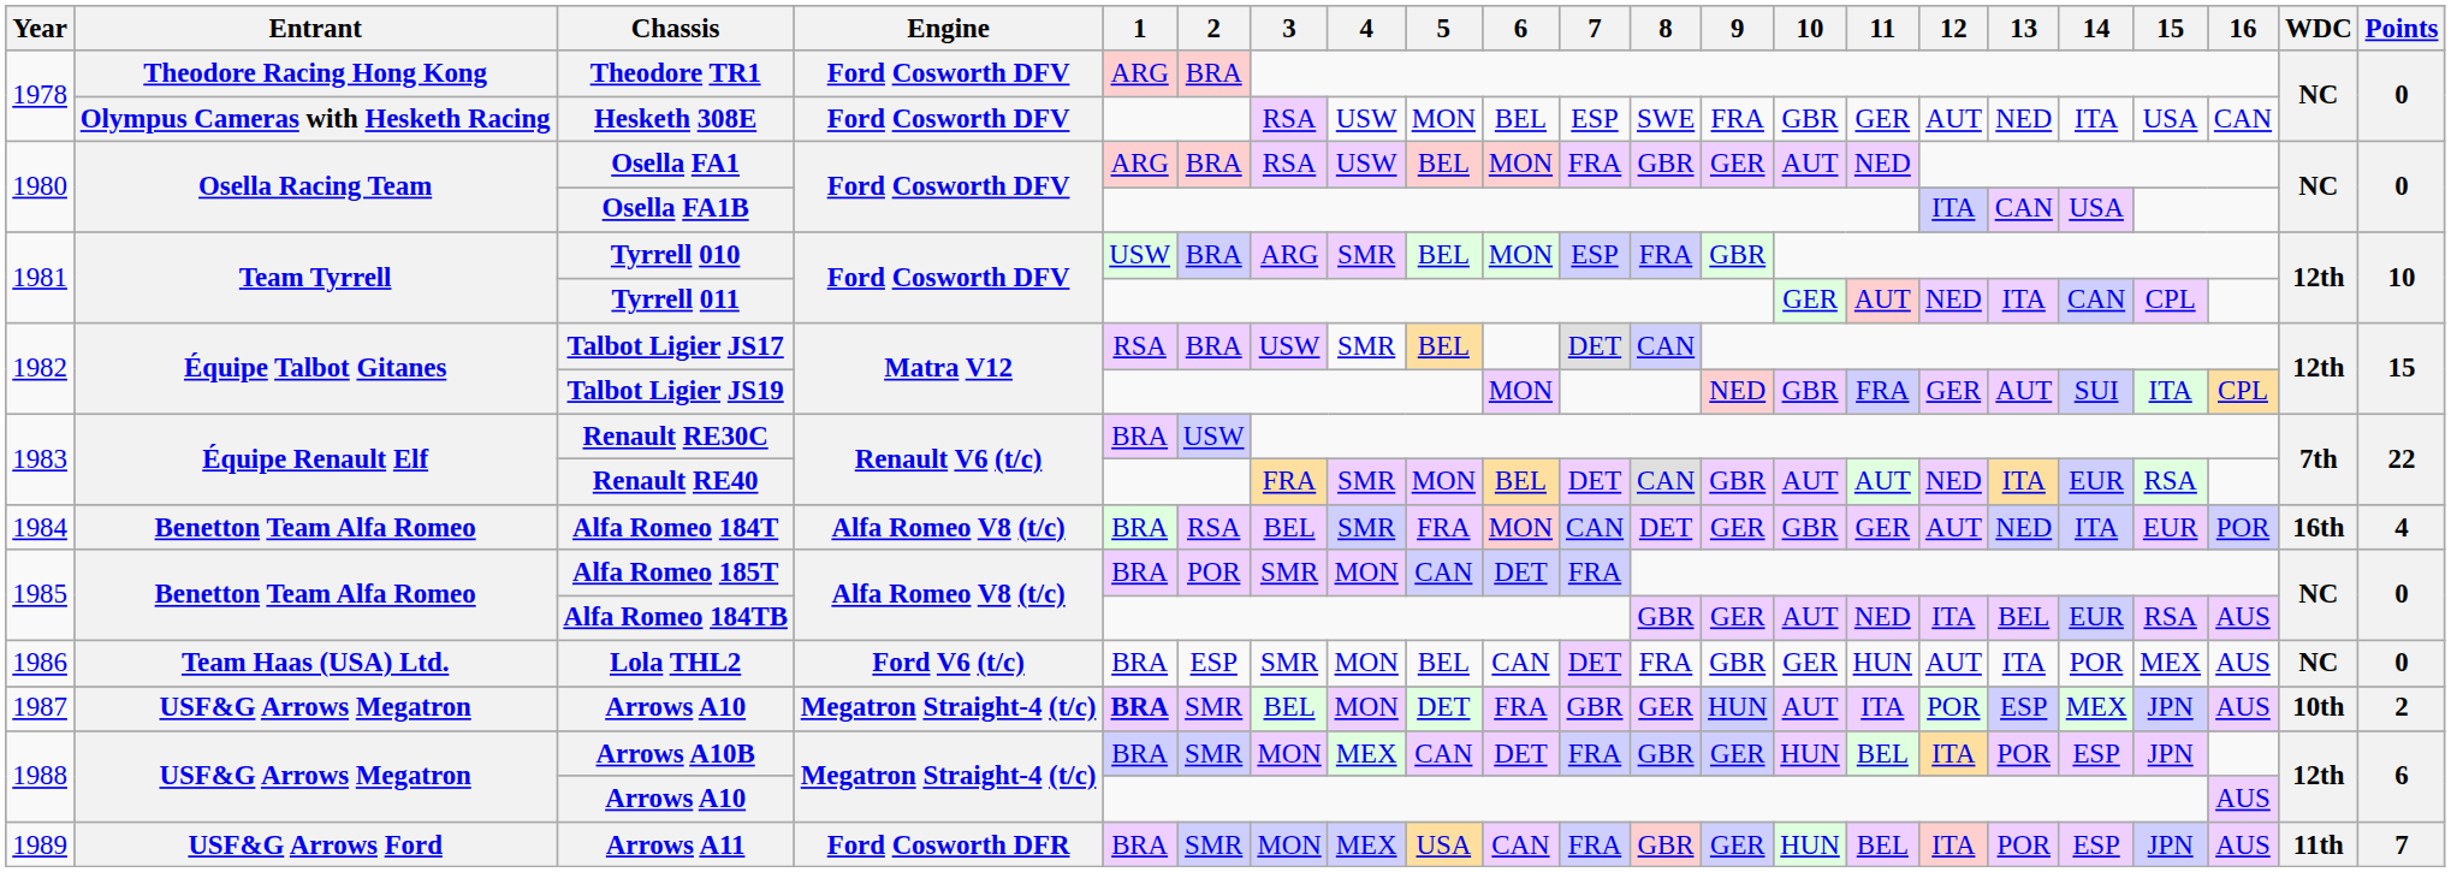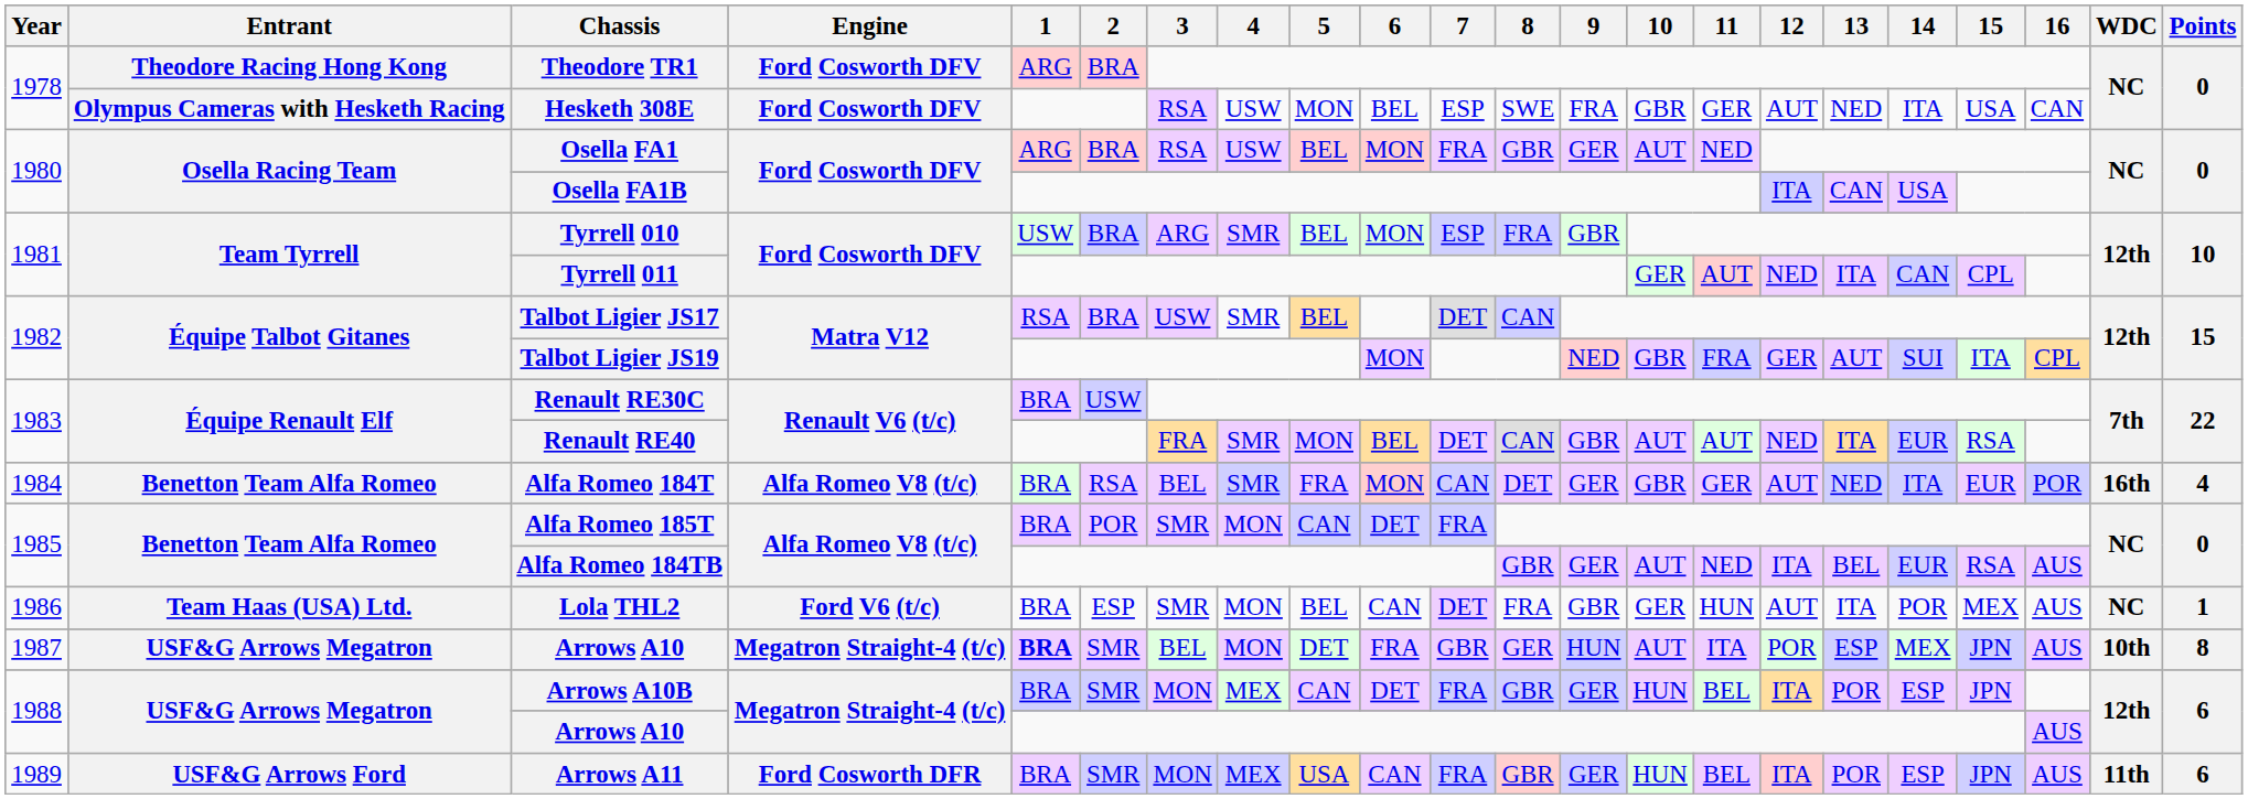 <table class="wikitable" style="text-align:center; font-size:85%">
 <tr>
 <th>Year</th>
 <th>Entrant</th>
 <th>Chassis</th>
 <th>Engine</th>
 <th>1</th>
 <th>2</th>
 <th>3</th>
 <th>4</th>
 <th>5</th>
 <th>6</th>
 <th>7</th>
 <th>8</th>
 <th>9</th>
 <th>10</th>
 <th>11</th>
 <th>12</th>
 <th>13</th>
 <th>14</th>
 <th>15</th>
 <th>16</th>
 <th>WDC</th>
 <th><a href='#'>Points</a></th>
 </tr>
 <tr>
 <td rowspan="2"><a href='#'>1978</a></td>
 <th nowrap><a href='#'>Theodore Racing Hong Kong</a></th>
 <th nowrap><a href='#'>Theodore</a> <a href='#'>TR1</a></th>
 <th nowrap><a href='#'>Ford</a> <a href='#'>Cosworth DFV</a></th>
 <td style="background:#FFCFCF;"><a href='#'>ARG</a><br></td>
 <td style="background:#FFCFCF;"><a href='#'>BRA</a><br></td>
 <td colspan=14></td>
 <th rowspan="2">NC</th>
 <th rowspan="2">0</th>
 </tr>
 <tr>
 <th nowrap><a href='#'>Olympus Cameras</a> with <a href='#'>Hesketh Racing</a></th>
 <th nowrap><a href='#'>Hesketh</a> <a href='#'>308E</a></th>
 <th nowrap><a href='#'>Ford</a> <a href='#'>Cosworth DFV</a></th>
 <td colspan=2></td>
 <td style="background:#EFCFFF;"><a href='#'>RSA</a><br></td>
 <td><a href='#'>USW</a></td>
 <td><a href='#'>MON</a></td>
 <td><a href='#'>BEL</a></td>
 <td><a href='#'>ESP</a></td>
 <td><a href='#'>SWE</a></td>
 <td><a href='#'>FRA</a></td>
 <td><a href='#'>GBR</a></td>
 <td><a href='#'>GER</a></td>
 <td><a href='#'>AUT</a></td>
 <td><a href='#'>NED</a></td>
 <td><a href='#'>ITA</a></td>
 <td><a href='#'>USA</a></td>
 <td><a href='#'>CAN</a></td>
 </tr>
 <tr>
 <td rowspan="2"><a href='#'>1980</a></td>
 <th rowspan="2" nowrap><a href='#'>Osella Racing Team</a></th>
 <th nowrap><a href='#'>Osella</a> <a href='#'>FA1</a></th>
 <th rowspan="2" nowrap><a href='#'>Ford</a> <a href='#'>Cosworth DFV</a></th>
 <td style="background:#FFCFCF;"><a href='#'>ARG</a><br></td>
 <td style="background:#FFCFCF;"><a href='#'>BRA</a><br></td>
 <td style="background:#EFCFFF;"><a href='#'>RSA</a><br></td>
 <td style="background:#EFCFFF;"><a href='#'>USW</a><br></td>
 <td style="background:#FFCFCF;"><a href='#'>BEL</a><br></td>
 <td style="background:#FFCFCF;"><a href='#'>MON</a><br></td>
 <td style="background:#EFCFFF;"><a href='#'>FRA</a><br></td>
 <td style="background:#EFCFFF;"><a href='#'>GBR</a><br></td>
 <td style="background:#EFCFFF;"><a href='#'>GER</a><br></td>
 <td style="background:#EFCFFF;"><a href='#'>AUT</a><br></td>
 <td style="background:#EFCFFF;"><a href='#'>NED</a><br></td>
 <td colspan=5></td>
 <th rowspan="2">NC</th>
 <th rowspan="2">0</th>
 </tr>
 <tr>
 <th nowrap><a href='#'>Osella</a> <a href='#'>FA1B</a></th>
 <td colspan=11></td>
 <td style="background:#CFCFFF;"><a href='#'>ITA</a><br></td>
 <td style="background:#EFCFFF;"><a href='#'>CAN</a><br></td>
 <td style="background:#EFCFFF;"><a href='#'>USA</a><br></td>
 <td colspan=2></td>
 </tr>
 <tr>
 <td rowspan="2"><a href='#'>1981</a></td>
 <th rowspan="2" nowrap><a href='#'>Team Tyrrell</a></th>
 <th nowrap><a href='#'>Tyrrell</a> <a href='#'>010</a></th>
 <th rowspan="2" nowrap><a href='#'>Ford</a> <a href='#'>Cosworth DFV</a></th>
 <td style="background:#DFFFDF;"><a href='#'>USW</a><br></td>
 <td style="background:#CFCFFF;"><a href='#'>BRA</a><br></td>
 <td style="background:#EFCFFF;"><a href='#'>ARG</a><br></td>
 <td style="background:#EFCFFF;"><a href='#'>SMR</a><br></td>
 <td style="background:#DFFFDF;"><a href='#'>BEL</a><br></td>
 <td style="background:#DFFFDF;"><a href='#'>MON</a><br></td>
 <td style="background:#CFCFFF;"><a href='#'>ESP</a><br></td>
 <td style="background:#CFCFFF;"><a href='#'>FRA</a><br></td>
 <td style="background:#DFFFDF;"><a href='#'>GBR</a><br></td>
 <td colspan=7></td>
 <th rowspan="2">12th</th>
 <th rowspan="2">10</th>
 </tr>
 <tr>
 <th nowrap><a href='#'>Tyrrell</a> <a href='#'>011</a></th>
 <td colspan=9></td>
 <td style="background:#DFFFDF;"><a href='#'>GER</a><br></td>
 <td style="background:#FFCFCF;"><a href='#'>AUT</a><br></td>
 <td style="background:#EFCFFF;"><a href='#'>NED</a><br></td>
 <td style="background:#EFCFFF;"><a href='#'>ITA</a><br></td>
 <td style="background:#CFCFFF;"><a href='#'>CAN</a><br></td>
 <td style="background:#EFCFFF;"><a href='#'>CPL</a><br></td>
 <td></td>
 </tr>
 <tr>
 <td rowspan="2"><a href='#'>1982</a></td>
 <th rowspan="2" nowrap><a href='#'>Équipe</a> <a href='#'>Talbot</a> <a href='#'>Gitanes</a></th>
 <th nowrap><a href='#'>Talbot Ligier</a> <a href='#'>JS17</a></th>
 <th rowspan="2" nowrap><a href='#'>Matra</a> <a href='#'>V12</a></th>
 <td style="background:#EFCFFF;"><a href='#'>RSA</a><br></td>
 <td style="background:#EFCFFF;"><a href='#'>BRA</a><br></td>
 <td style="background:#EFCFFF;"><a href='#'>USW</a><br></td>
 <td><a href='#'>SMR</a></td>
 <td style="background:#FFDF9F;"><a href='#'>BEL</a><br></td>
 <td></td>
 <td style="background:#DFDFDF;"><a href='#'>DET</a><br></td>
 <td style="background:#CFCFFF;"><a href='#'>CAN</a><br></td>
 <td colspan=8></td>
 <th rowspan="2">12th</th>
 <th rowspan="2">15</th>
 </tr>
 <tr>
 <th nowrap><a href='#'>Talbot Ligier</a> <a href='#'>JS19</a></th>
 <td colspan=5></td>
 <td style="background:#EFCFFF;"><a href='#'>MON</a><br></td>
 <td colspan=2></td>
 <td style="background:#FFCFCF;"><a href='#'>NED</a><br></td>
 <td style="background:#EFCFFF;"><a href='#'>GBR</a><br></td>
 <td style="background:#CFCFFF;"><a href='#'>FRA</a><br></td>
 <td style="background:#EFCFFF;"><a href='#'>GER</a><br></td>
 <td style="background:#EFCFFF;"><a href='#'>AUT</a><br></td>
 <td style="background:#CFCFFF;"><a href='#'>SUI</a><br></td>
 <td style="background:#DFFFDF;"><a href='#'>ITA</a><br></td>
 <td style="background:#FFDF9F;"><a href='#'>CPL</a><br></td>
 </tr>
 <tr>
 <td rowspan="2"><a href='#'>1983</a></td>
 <th rowspan="2" nowrap><a href='#'>Équipe Renault</a> <a href='#'>Elf</a></th>
 <th nowrap><a href='#'>Renault</a> <a href='#'>RE30C</a></th>
 <th rowspan="2" nowrap><a href='#'>Renault</a> <a href='#'>V6</a> <a href='#'>(t/c)</a></th>
 <td style="background:#EFCFFF;"><a href='#'>BRA</a><br></td>
 <td style="background:#CFCFFF;"><a href='#'>USW</a><br></td>
 <td colspan=14></td>
 <th rowspan=2>7th</th>
 <th rowspan="2">22</th>
 </tr>
 <tr>
 <th nowrap><a href='#'>Renault</a> <a href='#'>RE40</a></th>
 <td colspan=2></td>
 <td style="background:#FFDF9F;"><a href='#'>FRA</a><br></td>
 <td style="background:#EFCFFF;"><a href='#'>SMR</a><br></td>
 <td style="background:#EFCFFF;"><a href='#'>MON</a><br></td>
 <td style="background:#FFDF9F;"><a href='#'>BEL</a><br></td>
 <td style="background:#EFCFFF;"><a href='#'>DET</a><br></td>
 <td style="background:#DFDFDF;"><a href='#'>CAN</a><br></td>
 <td style="background:#EFCFFF;"><a href='#'>GBR</a><br></td>
 <td style="background:#EFCFFF;"><a href='#'>AUT</a><br></td>
 <td style="background:#DFFFDF;"><a href='#'>AUT</a><br></td>
 <td style="background:#EFCFFF;"><a href='#'>NED</a><br></td>
 <td style="background:#FFDF9F;"><a href='#'>ITA</a><br></td>
 <td style="background:#CFCFFF;"><a href='#'>EUR</a><br></td>
 <td style="background:#DFFFDF;"><a href='#'>RSA</a><br></td>
 <td></td>
 </tr>
 <tr>
 <td><a href='#'>1984</a></td>
 <th nowrap><a href='#'>Benetton</a> <a href='#'>Team Alfa Romeo</a></th>
 <th nowrap><a href='#'>Alfa Romeo</a> <a href='#'>184T</a></th>
 <th nowrap><a href='#'>Alfa Romeo</a> <a href='#'>V8</a> <a href='#'>(t/c)</a></th>
 <td style="background:#DFFFDF;"><a href='#'>BRA</a><br></td>
 <td style="background:#EFCFFF;"><a href='#'>RSA</a><br></td>
 <td style="background:#EFCFFF;"><a href='#'>BEL</a><br></td>
 <td style="background:#CFCFFF;"><a href='#'>SMR</a><br></td>
 <td style="background:#EFCFFF;"><a href='#'>FRA</a><br></td>
 <td style="background:#FFCFCF;"><a href='#'>MON</a><br></td>
 <td style="background:#CFCFFF;"><a href='#'>CAN</a><br></td>
 <td style="background:#EFCFFF;"><a href='#'>DET</a><br></td>
 <td style="background:#EFCFFF;"><a href='#'>GER</a><br></td>
 <td style="background:#EFCFFF;"><a href='#'>GBR</a><br></td>
 <td style="background:#EFCFFF;"><a href='#'>GER</a><br></td>
 <td style="background:#EFCFFF;"><a href='#'>AUT</a><br></td>
 <td style="background:#CFCFFF;"><a href='#'>NED</a><br></td>
 <td style="background:#CFCFFF;"><a href='#'>ITA</a><br></td>
 <td style="background:#EFCFFF;"><a href='#'>EUR</a><br></td>
 <td style="background:#CFCFFF;"><a href='#'>POR</a><br></td>
 <th>16th</th>
 <th>4</th>
 </tr>
 <tr>
 <td rowspan="2"><a href='#'>1985</a></td>
 <th rowspan="2" nowrap><a href='#'>Benetton</a> <a href='#'>Team Alfa Romeo</a></th>
 <th nowrap><a href='#'>Alfa Romeo</a> <a href='#'>185T</a></th>
 <th rowspan="2" nowrap><a href='#'>Alfa Romeo</a> <a href='#'>V8</a> <a href='#'>(t/c)</a></th>
 <td style="background:#EFCFFF;"><a href='#'>BRA</a><br></td>
 <td style="background:#EFCFFF;"><a href='#'>POR</a><br></td>
 <td style="background:#EFCFFF;"><a href='#'>SMR</a><br></td>
 <td style="background:#EFCFFF;"><a href='#'>MON</a><br></td>
 <td style="background:#CFCFFF;"><a href='#'>CAN</a><br></td>
 <td style="background:#CFCFFF;"><a href='#'>DET</a><br></td>
 <td style="background:#CFCFFF;"><a href='#'>FRA</a><br></td>
 <td colspan=9></td>
 <th rowspan="2">NC</th>
 <th rowspan="2">0</th>
 </tr>
 <tr>
 <th nowrap><a href='#'>Alfa Romeo</a> <a href='#'>184TB</a></th>
 <td colspan=7></td>
 <td style="background:#EFCFFF;"><a href='#'>GBR</a><br></td>
 <td style="background:#EFCFFF;"><a href='#'>GER</a><br></td>
 <td style="background:#EFCFFF;"><a href='#'>AUT</a><br></td>
 <td style="background:#EFCFFF;"><a href='#'>NED</a><br></td>
 <td style="background:#EFCFFF;"><a href='#'>ITA</a><br></td>
 <td style="background:#EFCFFF;"><a href='#'>BEL</a><br></td>
 <td style="background:#CFCFFF;"><a href='#'>EUR</a><br></td>
 <td style="background:#EFCFFF;"><a href='#'>RSA</a><br></td>
 <td style="background:#EFCFFF;"><a href='#'>AUS</a><br></td>
 </tr>
 <tr>
 <td><a href='#'>1986</a></td>
 <th nowrap><a href='#'>Team Haas (USA) Ltd.</a></th>
 <th nowrap><a href='#'>Lola</a> <a href='#'>THL2</a></th>
 <th nowrap><a href='#'>Ford</a> <a href='#'>V6</a> <a href='#'>(t/c)</a></th>
 <td><a href='#'>BRA</a></td>
 <td><a href='#'>ESP</a></td>
 <td><a href='#'>SMR</a></td>
 <td><a href='#'>MON</a></td>
 <td><a href='#'>BEL</a></td>
 <td><a href='#'>CAN</a></td>
 <td style="background:#EFCFFF;"><a href='#'>DET</a><br></td>
 <td><a href='#'>FRA</a></td>
 <td><a href='#'>GBR</a></td>
 <td><a href='#'>GER</a></td>
 <td><a href='#'>HUN</a></td>
 <td><a href='#'>AUT</a></td>
 <td><a href='#'>ITA</a></td>
 <td><a href='#'>POR</a></td>
 <td><a href='#'>MEX</a></td>
 <td><a href='#'>AUS</a></td>
 <th>NC</th>
-<th>0</th>
+<th>1</th>
 </tr>
 <tr>
 <td><a href='#'>1987</a></td>
 <th nowrap><a href='#'>USF&G</a> <a href='#'>Arrows</a> <a href='#'>Megatron</a></th>
 <th nowrap><a href='#'>Arrows</a> <a href='#'>A10</a></th>
 <th nowrap><a href='#'>Megatron</a> <a href='#'>Straight-4</a> <a href='#'>(t/c)</a></th>
 <td style="background:#EFCFFF;"><strong><a href='#'>BRA</a><br></strong></td>
 <td style="background:#EFCFFF;"><a href='#'>SMR</a><br></td>
 <td style="background:#DFFFDF;"><a href='#'>BEL</a><br></td>
 <td style="background:#EFCFFF;"><a href='#'>MON</a><br></td>
 <td style="background:#DFFFDF;"><a href='#'>DET</a><br></td>
 <td style="background:#EFCFFF;"><a href='#'>FRA</a><br></td>
 <td style="background:#EFCFFF;"><a href='#'>GBR</a><br></td>
 <td style="background:#EFCFFF;"><a href='#'>GER</a><br></td>
 <td style="background:#CFCFFF;"><a href='#'>HUN</a><br></td>
 <td style="background:#EFCFFF;"><a href='#'>AUT</a><br></td>
 <td style="background:#EFCFFF;"><a href='#'>ITA</a><br></td>
 <td style="background:#DFFFDF;"><a href='#'>POR</a><br></td>
 <td style="background:#CFCFFF;"><a href='#'>ESP</a><br></td>
 <td style="background:#DFFFDF;"><a href='#'>MEX</a><br></td>
 <td style="background:#CFCFFF;"><a href='#'>JPN</a><br></td>
 <td style="background:#EFCFFF;"><a href='#'>AUS</a><br></td>
 <th>10th</th>
-<th>2</th>
+<th>8</th>
 </tr>
 <tr>
 <td rowspan="2"><a href='#'>1988</a></td>
 <th rowspan="2" nowrap><a href='#'>USF&G</a> <a href='#'>Arrows</a> <a href='#'>Megatron</a></th>
 <th nowrap><a href='#'>Arrows</a> <a href='#'>A10B</a></th>
 <th rowspan="2" nowrap><a href='#'>Megatron</a> <a href='#'>Straight-4</a> <a href='#'>(t/c)</a></th>
 <td style="background:#CFCFFF;"><a href='#'>BRA</a><br></td>
 <td style="background:#CFCFFF;"><a href='#'>SMR</a><br></td>
 <td style="background:#EFCFFF;"><a href='#'>MON</a><br></td>
 <td style="background:#DFFFDF;"><a href='#'>MEX</a><br></td>
 <td style="background:#EFCFFF;"><a href='#'>CAN</a><br></td>
 <td style="background:#EFCFFF;"><a href='#'>DET</a><br></td>
 <td style="background:#CFCFFF;"><a href='#'>FRA</a><br></td>
 <td style="background:#CFCFFF;"><a href='#'>GBR</a><br></td>
 <td style="background:#CFCFFF;"><a href='#'>GER</a><br></td>
 <td style="background:#EFCFFF;"><a href='#'>HUN</a><br></td>
 <td style="background:#DFFFDF;"><a href='#'>BEL</a><br></td>
 <td style="background:#FFDF9F;"><a href='#'>ITA</a><br></td>
 <td style="background:#EFCFFF;"><a href='#'>POR</a><br></td>
 <td style="background:#EFCFFF;"><a href='#'>ESP</a><br></td>
 <td style="background:#EFCFFF;"><a href='#'>JPN</a><br></td>
 <td></td>
 <th rowspan="2">12th</th>
 <th rowspan="2">6</th>
 </tr>
 <tr>
 <th nowrap><a href='#'>Arrows</a> <a href='#'>A10</a></th>
 <td colspan=15></td>
 <td style="background:#EFCFFF;"><a href='#'>AUS</a><br></td>
 </tr>
 <tr>
 <td><a href='#'>1989</a></td>
 <th nowrap><a href='#'>USF&G</a> <a href='#'>Arrows</a> <a href='#'>Ford</a></th>
 <th nowrap><a href='#'>Arrows</a> <a href='#'>A11</a></th>
 <th nowrap><a href='#'>Ford</a> <a href='#'>Cosworth DFR</a></th>
 <td style="background:#EFCFFF;"><a href='#'>BRA</a><br></td>
 <td style="background:#CFCFFF;"><a href='#'>SMR</a><br></td>
 <td style="background:#CFCFFF;"><a href='#'>MON</a><br></td>
 <td style="background:#CFCFFF;"><a href='#'>MEX</a><br></td>
 <td style="background:#FFDF9F;"><a href='#'>USA</a><br></td>
 <td style="background:#EFCFFF;"><a href='#'>CAN</a><br></td>
 <td style="background:#CFCFFF;"><a href='#'>FRA</a><br></td>
 <td style="background:#FFCFCF;"><a href='#'>GBR</a><br></td>
 <td style="background:#CFCFFF;"><a href='#'>GER</a><br></td>
 <td style="background:#DFFFDF;"><a href='#'>HUN</a><br></td>
 <td style="background:#EFCFFF;"><a href='#'>BEL</a><br></td>
 <td style="background:#FFCFCF;"><a href='#'>ITA</a><br></td>
 <td style="background:#EFCFFF;"><a href='#'>POR</a><br></td>
 <td style="background:#EFCFFF;"><a href='#'>ESP</a><br></td>
 <td style="background:#CFCFFF;"><a href='#'>JPN</a><br></td>
 <td style="background:#EFCFFF;"><a href='#'>AUS</a><br></td>
 <th>11th</th>
-<th>7</th>
+<th>6</th>
 </tr>
 </table>
